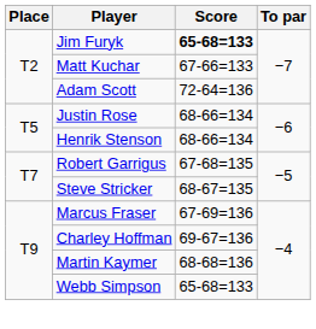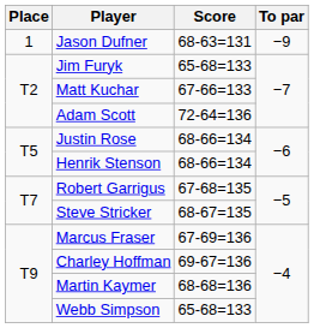 <table class="wikitable">
 <tr>
 <th>Place</th>
 <th>Player</th>
 <th>Score</th>
 <th>To par</th>
 </tr>
 <tr>
+<td align=center>1</td>
+<td> <a href='#'>Jason Dufner</a></td>
+<td>68-63=131</td>
+<td align=center>−9</td>
+</tr>
+<tr>
 <td rowspan=3 align=center>T2</td>
 <td> <a href='#'>Jim Furyk</a></td>
-<td><strong>65-68=133</strong></td>
+<td>65-68=133</td>
 <td rowspan=3 align=center>−7</td>
 </tr>
 <tr>
 <td> <a href='#'>Matt Kuchar</a></td>
 <td>67-66=133</td>
 </tr>
 <tr>
 <td> <a href='#'>Adam Scott</a></td>
 <td>72-64=136</td>
 </tr>
 <tr>
 <td rowspan=2 align=center>T5</td>
 <td> <a href='#'>Justin Rose</a></td>
 <td>68-66=134</td>
 <td rowspan=2 align=center>−6</td>
 </tr>
 <tr>
 <td> <a href='#'>Henrik Stenson</a></td>
 <td>68-66=134</td>
 </tr>
 <tr>
 <td rowspan=2 align=center>T7</td>
 <td> <a href='#'>Robert Garrigus</a></td>
 <td>67-68=135</td>
 <td rowspan=2 align=center>−5</td>
 </tr>
 <tr>
 <td> <a href='#'>Steve Stricker</a></td>
 <td>68-67=135</td>
 </tr>
 <tr>
 <td rowspan=4 align=center>T9</td>
 <td> <a href='#'>Marcus Fraser</a></td>
 <td>67-69=136</td>
 <td rowspan=4 align=center>−4</td>
 </tr>
 <tr>
 <td> <a href='#'>Charley Hoffman</a></td>
 <td>69-67=136</td>
 </tr>
 <tr>
 <td> <a href='#'>Martin Kaymer</a></td>
 <td>68-68=136</td>
 </tr>
 <tr>
 <td> <a href='#'>Webb Simpson</a></td>
 <td>65-68=133</td>
 </tr>
 </table>
